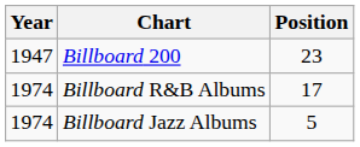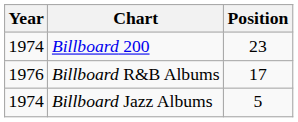 <table class="wikitable">
 <tr>
 <th>Year</th>
 <th>Chart</th>
 <th>Position</th>
 </tr>
 <tr>
-<td>1947</td>
+<td>1974</td>
 <td><a href='#'><em>Billboard</em> 200</a></td>
 <td align="center">23</td>
 </tr>
 <tr>
-<td>1974</td>
+<td>1976</td>
 <td><em>Billboard</em> R&B Albums</td>
 <td align="center">17</td>
 </tr>
 <tr>
 <td>1974</td>
 <td><em>Billboard</em> Jazz Albums</td>
 <td align="center">5</td>
 </tr>
 </table>
